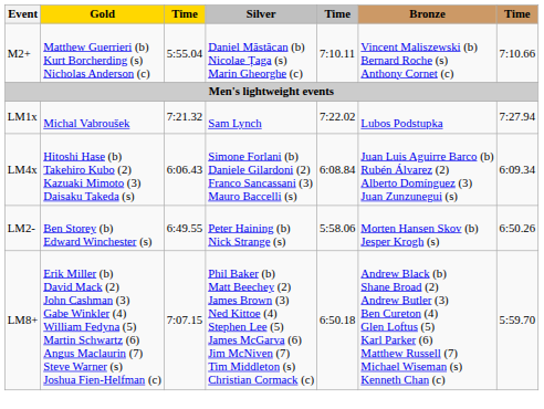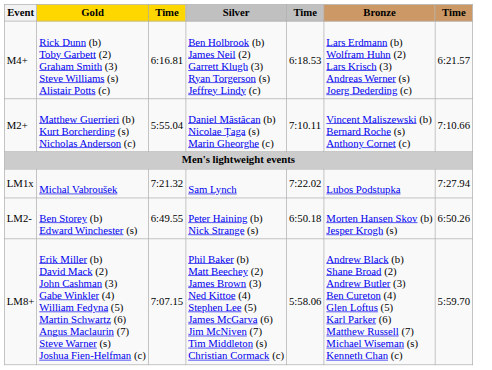 <table class="wikitable">
 <tr>
 <th>Event</th>
 <th style="text-align:center;background-color:gold;">Gold</th>
 <th style="text-align:center;background-color:gold;">Time</th>
 <th style="text-align:center;background-color:silver;">Silver</th>
 <th style="text-align:center;background-color:silver;">Time</th>
 <th style="text-align:center;background-color:#CC9966;">Bronze</th>
 <th style="text-align:center;background-color:#CC9966;">Time</th>
+</tr>
+<tr>
+<td>M4+</td>
+<td> <br> <a href='#'>Rick Dunn</a> (b)<br> <a href='#'>Toby Garbett</a> (2)<br> <a href='#'>Graham Smith</a> (3)<br> <a href='#'>Steve Williams</a> (s)<br> <a href='#'>Alistair Potts</a> (c)</td>
+<td>6:16.81</td>
+<td> <br> <a href='#'>Ben Holbrook</a> (b)<br> <a href='#'>James Neil</a> (2)<br> <a href='#'>Garrett Klugh</a> (3)<br> <a href='#'>Ryan Torgerson</a> (s)<br> <a href='#'>Jeffrey Lindy</a> (c)</td>
+<td>6:18.53</td>
+<td> <br> <a href='#'>Lars Erdmann</a> (b)<br> <a href='#'>Wolfram Huhn</a> (2)<br> <a href='#'>Lars Krisch</a> (3)<br> <a href='#'>Andreas Werner</a> (s)<br> <a href='#'>Joerg Dederding</a> (c)</td>
+<td>6:21.57</td>
 </tr>
 <tr>
 <td>M2+</td>
 <td> <br> <a href='#'>Matthew Guerrieri</a> (b)<br> <a href='#'>Kurt Borcherding</a> (s)<br> <a href='#'>Nicholas Anderson</a> (c)</td>
 <td>5:55.04</td>
 <td> <br> <a href='#'>Daniel Măstăcan</a> (b)<br> <a href='#'>Nicolae Țaga</a> (s)<br> <a href='#'>Marin Gheorghe</a> (c)</td>
 <td>7:10.11</td>
 <td> <br> <a href='#'>Vincent Maliszewski</a> (b)<br> <a href='#'>Bernard Roche</a> (s)<br> <a href='#'>Anthony Cornet</a> (c)</td>
 <td>7:10.66</td>
 </tr>
 <tr>
 <th colspan="7" style="background-color:#CCC;">Men's lightweight events</th>
 </tr>
 <tr>
 <td>LM1x</td>
 <td> <br> <a href='#'>Michal Vabroušek</a></td>
 <td>7:21.32</td>
 <td> <br> <a href='#'>Sam Lynch</a></td>
 <td>7:22.02</td>
 <td> <br> <a href='#'>Lubos Podstupka</a></td>
 <td>7:27.94</td>
 </tr>
 <tr>
-<td>LM4x</td>
-<td> <br> <a href='#'>Hitoshi Hase</a> (b)<br> <a href='#'>Takehiro Kubo</a> (2)<br> <a href='#'>Kazuaki Mimoto</a> (3)<br> <a href='#'>Daisaku Takeda</a> (s)</td>
-<td>6:06.43</td>
-<td> <br> <a href='#'>Simone Forlani</a> (b)<br> <a href='#'>Daniele Gilardoni</a> (2)<br> <a href='#'>Franco Sancassani</a> (3)<br> <a href='#'>Mauro Baccelli</a> (s)</td>
-<td>6:08.84</td>
-<td> <br> <a href='#'>Juan Luis Aguirre Barco</a> (b)<br> <a href='#'>Rubén Álvarez</a> (2)<br> <a href='#'>Alberto Domínguez</a> (3)<br> <a href='#'>Juan Zunzunegui</a> (s)</td>
-<td>6:09.34</td>
-</tr>
-<tr>
 <td>LM2-</td>
 <td> <br> <a href='#'>Ben Storey</a> (b)<br> <a href='#'>Edward Winchester</a> (s)</td>
 <td>6:49.55</td>
 <td> <br> <a href='#'>Peter Haining</a> (b)<br> <a href='#'>Nick Strange</a> (s)</td>
-<td>5:58.06</td>
+<td>6:50.18</td>
 <td> <br> <a href='#'>Morten Hansen Skov</a> (b)<br> <a href='#'>Jesper Krogh</a> (s)</td>
 <td>6:50.26</td>
 </tr>
 <tr>
 <td>LM8+</td>
 <td> <br>  <a href='#'>Erik Miller</a> (b)<br> <a href='#'>David Mack</a> (2)<br> <a href='#'>John Cashman</a> (3)<br> <a href='#'>Gabe Winkler</a> (4)<br> <a href='#'>William Fedyna</a> (5)<br> <a href='#'>Martin Schwartz</a> (6)<br> <a href='#'>Angus Maclaurin</a> (7)<br> <a href='#'>Steve Warner</a> (s)<br> <a href='#'>Joshua Fien-Helfman</a> (c)</td>
 <td>7:07.15</td>
 <td> <br> <a href='#'>Phil Baker</a> (b)<br> <a href='#'>Matt Beechey</a> (2)<br> <a href='#'>James Brown</a> (3)<br> <a href='#'>Ned Kittoe</a> (4)<br> <a href='#'>Stephen Lee</a> (5)<br> <a href='#'>James McGarva</a> (6)<br> <a href='#'>Jim McNiven</a> (7)<br> <a href='#'>Tim Middleton</a> (s)<br> <a href='#'>Christian Cormack</a> (c)</td>
-<td>6:50.18</td>
+<td>5:58.06</td>
 <td> <br> <a href='#'>Andrew Black</a> (b)<br> <a href='#'>Shane Broad</a> (2)<br> <a href='#'>Andrew Butler</a> (3)<br> <a href='#'>Ben Cureton</a> (4)<br> <a href='#'>Glen Loftus</a> (5)<br> <a href='#'>Karl Parker</a> (6)<br> <a href='#'>Matthew Russell</a> (7)<br> <a href='#'>Michael Wiseman</a> (s)<br> <a href='#'>Kenneth Chan</a> (c)</td>
 <td>5:59.70</td>
 </tr>
 </table>
